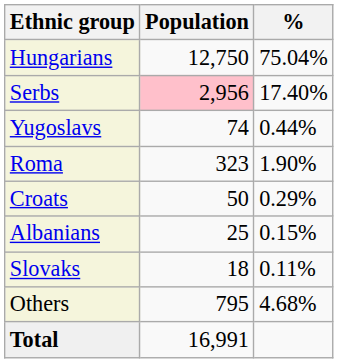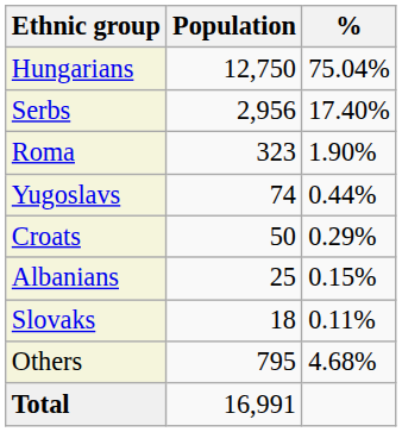 <table class="wikitable">
 <tr>
 <th>Ethnic group</th>
 <th>Population</th>
 <th>%</th>
 </tr>
 <tr>
 <td style="background:#F5F5DC;"><a href='#'>Hungarians</a></td>
 <td align="right">12,750</td>
 <td>75.04%</td>
 </tr>
 <tr>
 <td style="background:#F5F5DC;"><a href='#'>Serbs</a></td>
-<td align="right" style="background: pink;">2,956</td>
+<td align="right">2,956</td>
 <td>17.40%</td>
+</tr>
+<tr>
+<td style="background:#F5F5DC;"><a href='#'>Roma</a></td>
+<td align="right">323</td>
+<td>1.90%</td>
 </tr>
 <tr>
 <td style="background:#F5F5DC;"><a href='#'>Yugoslavs</a></td>
 <td align="right">74</td>
 <td>0.44%</td>
-</tr>
-<tr>
-<td style="background:#F5F5DC;"><a href='#'>Roma</a></td>
-<td align="right">323</td>
-<td>1.90%</td>
 </tr>
 <tr>
 <td style="background:#F5F5DC;"><a href='#'>Croats</a></td>
 <td align="right">50</td>
 <td>0.29%</td>
 </tr>
 <tr>
 <td style="background:#F5F5DC;"><a href='#'>Albanians</a></td>
 <td align="right">25</td>
 <td>0.15%</td>
 </tr>
 <tr>
 <td style="background:#F5F5DC;"><a href='#'>Slovaks</a></td>
 <td align="right">18</td>
 <td>0.11%</td>
 </tr>
 <tr>
 <td style="background:#F5F5DC;">Others</td>
 <td align="right">795</td>
 <td>4.68%</td>
 </tr>
 <tr class="sortbottom">
 <td style="background:#F0F0F0;"><strong>Total</strong></td>
 <td align="right">16,991</td>
 <td></td>
 </tr>
 </table>
